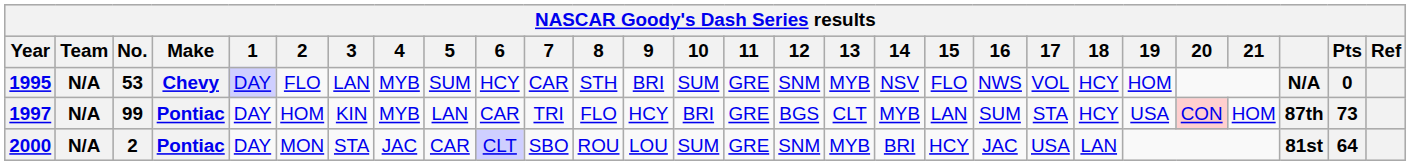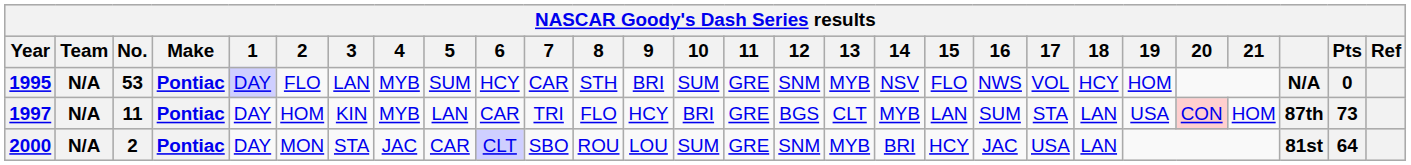 <table class="wikitable" style="text-align:center; font-size:75%">
 <tr>
 <th colspan=32><a href='#'>NASCAR Goody's Dash Series</a> results</th>
 </tr>
 <tr>
 <th>Year</th>
 <th>Team</th>
 <th>No.</th>
 <th>Make</th>
 <th>1</th>
 <th>2</th>
 <th>3</th>
 <th>4</th>
 <th>5</th>
 <th>6</th>
 <th>7</th>
 <th>8</th>
 <th>9</th>
 <th>10</th>
 <th>11</th>
 <th>12</th>
 <th>13</th>
 <th>14</th>
 <th>15</th>
 <th>16</th>
 <th>17</th>
 <th>18</th>
 <th>19</th>
 <th>20</th>
 <th>21</th>
 <th></th>
 <th>Pts</th>
 <th>Ref</th>
 </tr>
 <tr>
 <th><a href='#'>1995</a></th>
 <th>N/A</th>
 <th>53</th>
-<th><a href='#'>Chevy</a></th>
+<th><a href='#'>Pontiac</a></th>
 <td style="background:#CFCFFF;"><a href='#'>DAY</a><br></td>
 <td><a href='#'>FLO</a></td>
 <td><a href='#'>LAN</a></td>
 <td><a href='#'>MYB</a></td>
 <td><a href='#'>SUM</a></td>
 <td><a href='#'>HCY</a></td>
 <td><a href='#'>CAR</a></td>
 <td><a href='#'>STH</a></td>
 <td><a href='#'>BRI</a></td>
 <td><a href='#'>SUM</a></td>
 <td><a href='#'>GRE</a></td>
 <td><a href='#'>SNM</a></td>
 <td><a href='#'>MYB</a></td>
 <td><a href='#'>NSV</a></td>
 <td><a href='#'>FLO</a></td>
 <td><a href='#'>NWS</a></td>
 <td><a href='#'>VOL</a></td>
 <td><a href='#'>HCY</a></td>
 <td><a href='#'>HOM</a></td>
 <td colspan=2></td>
 <th>N/A</th>
 <th>0</th>
 <th></th>
 </tr>
 <tr>
 <th><a href='#'>1997</a></th>
 <th>N/A</th>
-<th>99</th>
+<th>11</th>
 <th><a href='#'>Pontiac</a></th>
 <td><a href='#'>DAY</a></td>
 <td><a href='#'>HOM</a></td>
 <td><a href='#'>KIN</a></td>
 <td><a href='#'>MYB</a></td>
 <td><a href='#'>LAN</a></td>
 <td><a href='#'>CAR</a></td>
 <td><a href='#'>TRI</a></td>
 <td><a href='#'>FLO</a></td>
 <td><a href='#'>HCY</a></td>
 <td><a href='#'>BRI</a></td>
 <td><a href='#'>GRE</a></td>
 <td><a href='#'>BGS</a></td>
 <td><a href='#'>CLT</a></td>
 <td><a href='#'>MYB</a></td>
 <td><a href='#'>LAN</a></td>
 <td><a href='#'>SUM</a></td>
 <td><a href='#'>STA</a></td>
-<td><a href='#'>HCY</a></td>
+<td><a href='#'>LAN</a></td>
 <td><a href='#'>USA</a></td>
 <td style="background:#FFCFCF;"><a href='#'>CON</a><br></td>
 <td><a href='#'>HOM</a></td>
 <th>87th</th>
 <th>73</th>
 <th></th>
 </tr>
 <tr>
 <th><a href='#'>2000</a></th>
 <th>N/A</th>
 <th>2</th>
 <th><a href='#'>Pontiac</a></th>
 <td><a href='#'>DAY</a></td>
 <td><a href='#'>MON</a></td>
 <td><a href='#'>STA</a></td>
 <td><a href='#'>JAC</a></td>
 <td><a href='#'>CAR</a></td>
 <td style="background:#CFCFFF;"><a href='#'>CLT</a><br></td>
 <td><a href='#'>SBO</a></td>
 <td><a href='#'>ROU</a></td>
 <td><a href='#'>LOU</a></td>
 <td><a href='#'>SUM</a></td>
 <td><a href='#'>GRE</a></td>
 <td><a href='#'>SNM</a></td>
 <td><a href='#'>MYB</a></td>
 <td><a href='#'>BRI</a></td>
 <td><a href='#'>HCY</a></td>
 <td><a href='#'>JAC</a></td>
 <td><a href='#'>USA</a></td>
 <td><a href='#'>LAN</a></td>
 <td colspan=3></td>
 <th>81st</th>
 <th>64</th>
 <th></th>
 </tr>
 </table>
